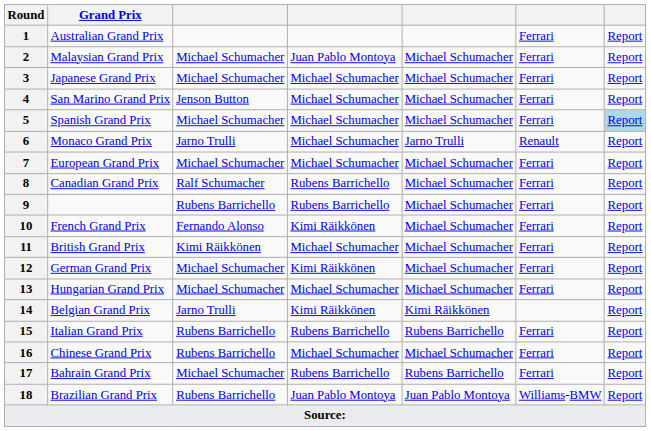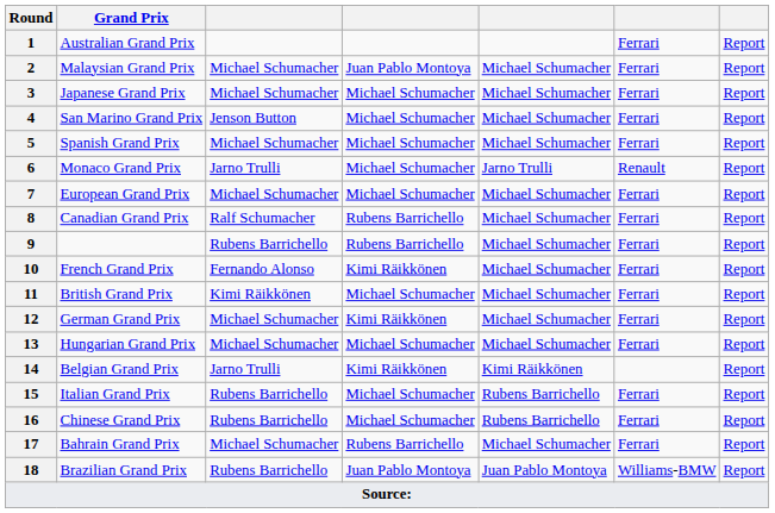 <table class="wikitable sortable" style="font-size: 85%">
 <tr>
 <th>Round</th>
 <th><a href='#'>Grand Prix</a></th>
 <th></th>
 <th></th>
 <th></th>
 <th></th>
 <th class="unsortable"></th>
 </tr>
 <tr>
 <th>1</th>
 <td> <a href='#'>Australian Grand Prix</a></td>
 <td></td>
 <td></td>
 <td></td>
 <td> <a href='#'>Ferrari</a></td>
 <td><a href='#'>Report</a></td>
 </tr>
 <tr>
 <th>2</th>
 <td> <a href='#'>Malaysian Grand Prix</a></td>
 <td> <a href='#'>Michael Schumacher</a></td>
 <td> <a href='#'>Juan Pablo Montoya</a></td>
 <td> <a href='#'>Michael Schumacher</a></td>
 <td> <a href='#'>Ferrari</a></td>
 <td><a href='#'>Report</a></td>
 </tr>
 <tr>
 <th>3</th>
 <td> <a href='#'>Japanese Grand Prix</a></td>
 <td> <a href='#'>Michael Schumacher</a></td>
 <td> <a href='#'>Michael Schumacher</a></td>
 <td> <a href='#'>Michael Schumacher</a></td>
 <td> <a href='#'>Ferrari</a></td>
 <td><a href='#'>Report</a></td>
 </tr>
 <tr>
 <th>4</th>
 <td> <a href='#'>San Marino Grand Prix</a></td>
 <td> <a href='#'>Jenson Button</a></td>
 <td> <a href='#'>Michael Schumacher</a></td>
 <td> <a href='#'>Michael Schumacher</a></td>
 <td> <a href='#'>Ferrari</a></td>
 <td><a href='#'>Report</a></td>
 </tr>
 <tr>
 <th>5</th>
 <td> <a href='#'>Spanish Grand Prix</a></td>
 <td> <a href='#'>Michael Schumacher</a></td>
 <td> <a href='#'>Michael Schumacher</a></td>
 <td> <a href='#'>Michael Schumacher</a></td>
 <td> <a href='#'>Ferrari</a></td>
-<td style="background: lightblue;"><a href='#'>Report</a></td>
+<td><a href='#'>Report</a></td>
 </tr>
 <tr>
 <th>6</th>
 <td> <a href='#'>Monaco Grand Prix</a></td>
 <td> <a href='#'>Jarno Trulli</a></td>
 <td> <a href='#'>Michael Schumacher</a></td>
 <td> <a href='#'>Jarno Trulli</a></td>
 <td> <a href='#'>Renault</a></td>
 <td><a href='#'>Report</a></td>
 </tr>
 <tr>
 <th>7</th>
 <td> <a href='#'>European Grand Prix</a></td>
 <td> <a href='#'>Michael Schumacher</a></td>
 <td> <a href='#'>Michael Schumacher</a></td>
 <td> <a href='#'>Michael Schumacher</a></td>
 <td> <a href='#'>Ferrari</a></td>
 <td><a href='#'>Report</a></td>
 </tr>
 <tr>
 <th>8</th>
 <td> <a href='#'>Canadian Grand Prix</a></td>
 <td> <a href='#'>Ralf Schumacher</a></td>
 <td> <a href='#'>Rubens Barrichello</a></td>
 <td> <a href='#'>Michael Schumacher</a></td>
 <td> <a href='#'>Ferrari</a></td>
 <td><a href='#'>Report</a></td>
 </tr>
 <tr>
 <th>9</th>
 <td></td>
 <td> <a href='#'>Rubens Barrichello</a></td>
 <td> <a href='#'>Rubens Barrichello</a></td>
 <td> <a href='#'>Michael Schumacher</a></td>
 <td> <a href='#'>Ferrari</a></td>
 <td><a href='#'>Report</a></td>
 </tr>
 <tr>
 <th>10</th>
 <td> <a href='#'>French Grand Prix</a></td>
 <td> <a href='#'>Fernando Alonso</a></td>
 <td> <a href='#'>Kimi Räikkönen</a></td>
 <td> <a href='#'>Michael Schumacher</a></td>
 <td> <a href='#'>Ferrari</a></td>
 <td><a href='#'>Report</a></td>
 </tr>
 <tr>
 <th>11</th>
 <td> <a href='#'>British Grand Prix</a></td>
 <td> <a href='#'>Kimi Räikkönen</a></td>
 <td> <a href='#'>Michael Schumacher</a></td>
 <td> <a href='#'>Michael Schumacher</a></td>
 <td> <a href='#'>Ferrari</a></td>
 <td><a href='#'>Report</a></td>
 </tr>
 <tr>
 <th>12</th>
 <td> <a href='#'>German Grand Prix</a></td>
 <td> <a href='#'>Michael Schumacher</a></td>
 <td> <a href='#'>Kimi Räikkönen</a></td>
 <td> <a href='#'>Michael Schumacher</a></td>
 <td> <a href='#'>Ferrari</a></td>
 <td><a href='#'>Report</a></td>
 </tr>
 <tr>
 <th>13</th>
 <td> <a href='#'>Hungarian Grand Prix</a></td>
 <td> <a href='#'>Michael Schumacher</a></td>
 <td> <a href='#'>Michael Schumacher</a></td>
 <td> <a href='#'>Michael Schumacher</a></td>
 <td> <a href='#'>Ferrari</a></td>
 <td><a href='#'>Report</a></td>
 </tr>
 <tr>
 <th>14</th>
 <td> <a href='#'>Belgian Grand Prix</a></td>
 <td> <a href='#'>Jarno Trulli</a></td>
 <td> <a href='#'>Kimi Räikkönen</a></td>
 <td> <a href='#'>Kimi Räikkönen</a></td>
 <td></td>
 <td><a href='#'>Report</a></td>
 </tr>
 <tr>
 <th>15</th>
 <td> <a href='#'>Italian Grand Prix</a></td>
 <td> <a href='#'>Rubens Barrichello</a></td>
-<td> <a href='#'>Rubens Barrichello</a></td>
+<td> <a href='#'>Michael Schumacher</a></td>
 <td> <a href='#'>Rubens Barrichello</a></td>
 <td> <a href='#'>Ferrari</a></td>
 <td><a href='#'>Report</a></td>
 </tr>
 <tr>
 <th>16</th>
 <td> <a href='#'>Chinese Grand Prix</a></td>
 <td> <a href='#'>Rubens Barrichello</a></td>
 <td> <a href='#'>Michael Schumacher</a></td>
-<td> <a href='#'>Michael Schumacher</a></td>
+<td> <a href='#'>Rubens Barrichello</a></td>
 <td> <a href='#'>Ferrari</a></td>
 <td><a href='#'>Report</a></td>
 </tr>
 <tr>
 <th>17</th>
 <td> <a href='#'>Bahrain Grand Prix</a></td>
 <td> <a href='#'>Michael Schumacher</a></td>
 <td> <a href='#'>Rubens Barrichello</a></td>
-<td> <a href='#'>Rubens Barrichello</a></td>
+<td> <a href='#'>Michael Schumacher</a></td>
 <td> <a href='#'>Ferrari</a></td>
 <td><a href='#'>Report</a></td>
 </tr>
 <tr>
 <th>18</th>
 <td> <a href='#'>Brazilian Grand Prix</a></td>
 <td> <a href='#'>Rubens Barrichello</a></td>
 <td> <a href='#'>Juan Pablo Montoya</a></td>
 <td> <a href='#'>Juan Pablo Montoya</a></td>
 <td> <a href='#'>Williams</a>-<a href='#'>BMW</a></td>
 <td><a href='#'>Report</a></td>
 </tr>
 <tr class="sortbottom">
 <td colspan="7" style="background-color:#EAECF0;text-align:center"><strong>Source:</strong></td>
 </tr>
 </table>
